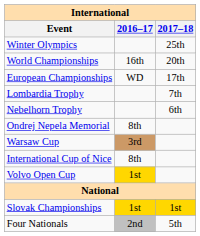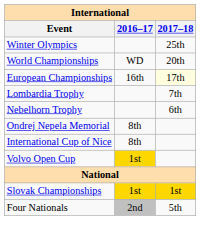 <table class="wikitable" style="text-align:center">
 <tr>
 <th style="background-color: #ffdead; " colspan=3 align=center>International</th>
 </tr>
 <tr>
 <th>Event</th>
 <th><a href='#'>2016–17</a></th>
 <th><a href='#'>2017–18</a></th>
 </tr>
 <tr>
 <td align=left><a href='#'>Winter Olympics</a></td>
 <td></td>
 <td>25th</td>
 </tr>
 <tr>
 <td align=left><a href='#'>World Championships</a></td>
-<td>16th</td>
+<td>WD</td>
 <td>20th</td>
 </tr>
 <tr>
 <td align=left><a href='#'>European Championships</a></td>
-<td>WD</td>
-<td>17th</td>
+<td>16th</td>
+<td style="background: lightyellow;">17th</td>
 </tr>
 <tr>
 <td align=left> <a href='#'>Lombardia Trophy</a></td>
 <td></td>
 <td>7th</td>
 </tr>
 <tr>
 <td align=left> <a href='#'>Nebelhorn Trophy</a></td>
 <td></td>
 <td>6th</td>
 </tr>
 <tr>
 <td align=left> <a href='#'>Ondrej Nepela Memorial</a></td>
 <td>8th</td>
-<td></td>
-</tr>
-<tr>
-<td align=left> <a href='#'>Warsaw Cup</a></td>
-<td bgcolor=cc9966>3rd</td>
 <td></td>
 </tr>
 <tr>
 <td align=left><a href='#'>International Cup of Nice</a></td>
 <td>8th</td>
 <td></td>
 </tr>
 <tr>
 <td align=left><a href='#'>Volvo Open Cup</a></td>
 <td bgcolor=gold>1st</td>
 <td></td>
 </tr>
 <tr>
 <th style="background-color: #ffdead; " colspan=3 align=center>National</th>
 </tr>
 <tr>
 <td align=left><a href='#'>Slovak Championships</a></td>
 <td bgcolor=gold>1st</td>
 <td bgcolor=gold>1st</td>
 </tr>
 <tr>
 <td align=left>Four Nationals</td>
 <td bgcolor=silver>2nd</td>
 <td>5th</td>
 </tr>
 </table>
